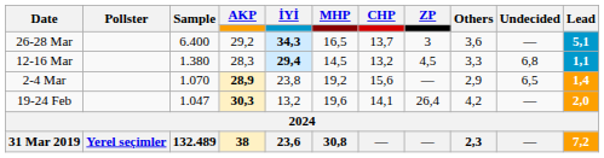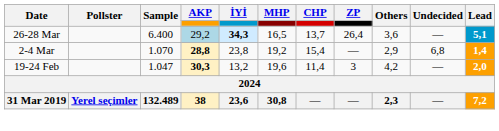 <table class="wikitable mw-collapsible" style="text-align:center; font-size:85%; line-height:14px;">
 <tr>
 <th rowspan="2">Date</th>
 <th rowspan="2">Pollster</th>
 <th rowspan="2">Sample</th>
 <th style="width:3em;"><a href='#'>AKP</a></th>
 <th style="width:3em;"><a href='#'>İYİ</a></th>
 <th style="width:3em;"><a href='#'>MHP</a></th>
 <th style="width:3em;"><a href='#'>CHP</a></th>
 <th style="width:3em;"><a href='#'>ZP</a></th>
 <th rowspan="2">Others</th>
 <th rowspan="2">Undecided</th>
 <th rowspan="2">Lead</th>
 </tr>
 <tr>
 <th style="background:#fda000;"></th>
 <th style="background:#0099cc;"></th>
 <th style="background:#870000;"></th>
 <th style="background:#d40000;"></th>
 <th style="background:#000000;"></th>
 </tr>
 <tr>
 <td>26-28 Mar</td>
 <td></td>
 <td>6.400</td>
-<td>29,2</td>
+<td style="background: lightblue;">29,2</td>
 <td style="background:#D0EBFF"><strong>34,3</strong></td>
 <td>16,5</td>
 <td>13,7</td>
-<td>3</td>
+<td>26,4</td>
 <td>3,6</td>
 <td>—</td>
 <th style="background:#0099cc; color:white;">5,1</th>
 </tr>
 <tr>
-<td>12-16 Mar</td>
-<td></td>
-<td>1.380</td>
-<td>28,3</td>
-<td style="background:#D0EBFF"><strong>29,4</strong></td>
-<td>14,5</td>
-<td>13,2</td>
-<td>4,5</td>
-<td>3,3</td>
-<td>6,8</td>
-<th style="background:#0099cc; color:white;">1,1</th>
-</tr>
-<tr>
 <td>2-4 Mar</td>
 <td></td>
 <td>1.070</td>
-<td style="background:#FFF1C4"><strong>28,9</strong></td>
+<td style="background:#FFF1C4"><strong>28,8</strong></td>
 <td>23,8</td>
 <td>19,2</td>
-<td>15,6</td>
+<td>15,4</td>
 <td>—</td>
 <td>2,9</td>
-<td>6,5</td>
+<td>6,8</td>
 <th style="background:#fda000; color:white;">1,4</th>
 </tr>
 <tr>
 <td>19-24 Feb</td>
 <td></td>
 <td>1.047</td>
 <td style="background:#FFF1C4"><strong>30,3</strong></td>
 <td>13,2</td>
 <td>19,6</td>
-<td>14,1</td>
-<td>26,4</td>
+<td>11,4</td>
+<td>3</td>
 <td>4,2</td>
 <td>—</td>
 <th style="background:#fda000; color:white;">2,0</th>
 </tr>
 <tr>
 <th colspan="11">2024</th>
 </tr>
 <tr>
 <th>31 Mar 2019</th>
 <th><a href='#'>Yerel seçimler</a></th>
 <th>132.489</th>
 <td style="background:#FFF1C4"><strong>38</strong></td>
 <th>23,6</th>
 <th>30,8</th>
 <th>—</th>
 <th>—</th>
 <th>2,3</th>
 <th>—</th>
 <th style="background:#fda000; color:white;">7,2</th>
 </tr>
 </table>
